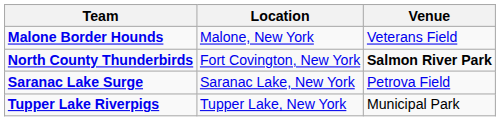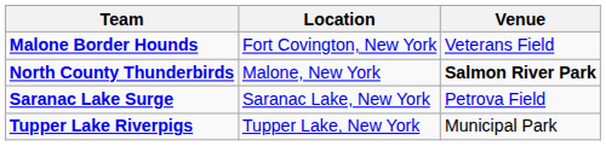 <table class="wikitable" style="font-size:85%">
 <tr>
 <th>Team</th>
 <th>Location</th>
 <th>Venue</th>
 </tr>
 <tr>
 <td><strong><a href='#'>Malone Border Hounds</a></strong></td>
-<td><a href='#'>Malone, New York</a></td>
+<td><a href='#'>Fort Covington, New York</a></td>
 <td><a href='#'>Veterans Field</a></td>
 </tr>
 <tr>
 <td><strong><a href='#'>North County Thunderbirds</a></strong></td>
-<td><a href='#'>Fort Covington, New York</a></td>
+<td><a href='#'>Malone, New York</a></td>
 <td><strong>Salmon River Park</strong></td>
 </tr>
 <tr>
 <td><strong><a href='#'>Saranac Lake Surge</a></strong></td>
 <td><a href='#'>Saranac Lake, New York</a></td>
 <td><a href='#'>Petrova Field</a></td>
 </tr>
 <tr>
 <td><strong><a href='#'>Tupper Lake Riverpigs</a></strong></td>
 <td><a href='#'>Tupper Lake, New York</a></td>
 <td>Municipal Park</td>
 </tr>
 </table>
